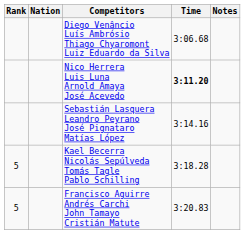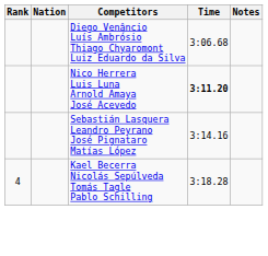 <table class="wikitable sortable" style="text-align:center">
 <tr>
 <th>Rank</th>
 <th>Nation</th>
 <th>Competitors</th>
 <th>Time</th>
 <th>Notes</th>
 </tr>
 <tr>
 <td align=center></td>
 <td align=left></td>
 <td align=left><a href='#'>Diego Venâncio</a><br><a href='#'>Luís Ambrósio</a><br><a href='#'>Thiago Chyaromont</a><br><a href='#'>Luiz Eduardo da Silva</a></td>
 <td>3:06.68</td>
 <td></td>
 </tr>
 <tr>
 <td align=center></td>
 <td align=left></td>
 <td align=left><a href='#'>Nico Herrera</a><br><a href='#'>Luis Luna</a><br><a href='#'>Arnold Amaya</a><br><a href='#'>José Acevedo</a></td>
 <td><strong>3:11.20</strong></td>
 <td></td>
 </tr>
 <tr>
 <td align=center></td>
 <td align=left></td>
 <td align=left><a href='#'>Sebastián Lasquera</a><br><a href='#'>Leandro Peyrano</a><br><a href='#'>José Pignataro</a><br><a href='#'>Matías López</a></td>
 <td>3:14.16</td>
 <td></td>
 </tr>
 <tr>
-<td align=center>5</td>
+<td align=center>4</td>
 <td align=left></td>
 <td align=left><a href='#'>Kael Becerra</a><br><a href='#'>Nicolás Sepúlveda</a><br><a href='#'>Tomás Tagle</a><br><a href='#'>Pablo Schilling</a></td>
 <td>3:18.28</td>
 <td></td>
 </tr>
-<tr>
-<td align=center>5</td>
-<td align=left></td>
-<td align=left><a href='#'>Francisco Aguirre</a><br><a href='#'>Andrés Carchi</a><br><a href='#'>John Tamayo</a><br><a href='#'>Cristián Matute</a></td>
-<td>3:20.83</td>
-<td></td>
-</tr>
 </table>
